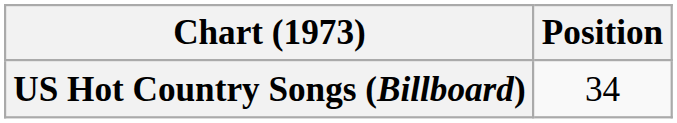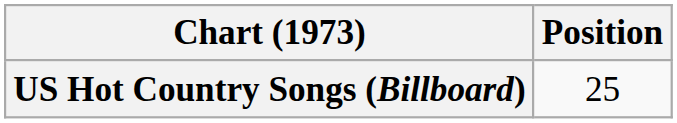 <table class="wikitable sortable plainrowheaders" style="text-align:center">
 <tr>
 <th>Chart (1973)</th>
 <th>Position</th>
 </tr>
 <tr>
 <th scope="row">US Hot Country Songs (<em>Billboard</em>)</th>
-<td>34</td>
+<td>25</td>
 </tr>
 </table>
